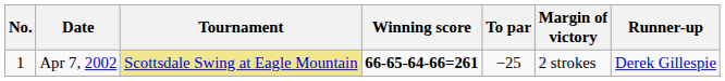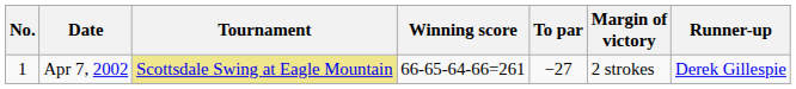 <table class="wikitable" style="font-size:95%;">
 <tr>
 <th>No.</th>
 <th>Date</th>
 <th>Tournament</th>
 <th>Winning score</th>
 <th>To par</th>
 <th>Margin of<br>victory</th>
 <th>Runner-up</th>
 </tr>
 <tr>
 <td align=center>1</td>
 <td align=right>Apr 7, <a href='#'>2002</a></td>
 <td style="background: khaki;"><a href='#'>Scottsdale Swing at Eagle Mountain</a></td>
-<td align=right><strong>66-65-64-66=261</strong></td>
-<td align=center>−25</td>
+<td align=right>66-65-64-66=261</td>
+<td align=center>−27</td>
 <td>2 strokes</td>
 <td> <a href='#'>Derek Gillespie</a></td>
 </tr>
 </table>
